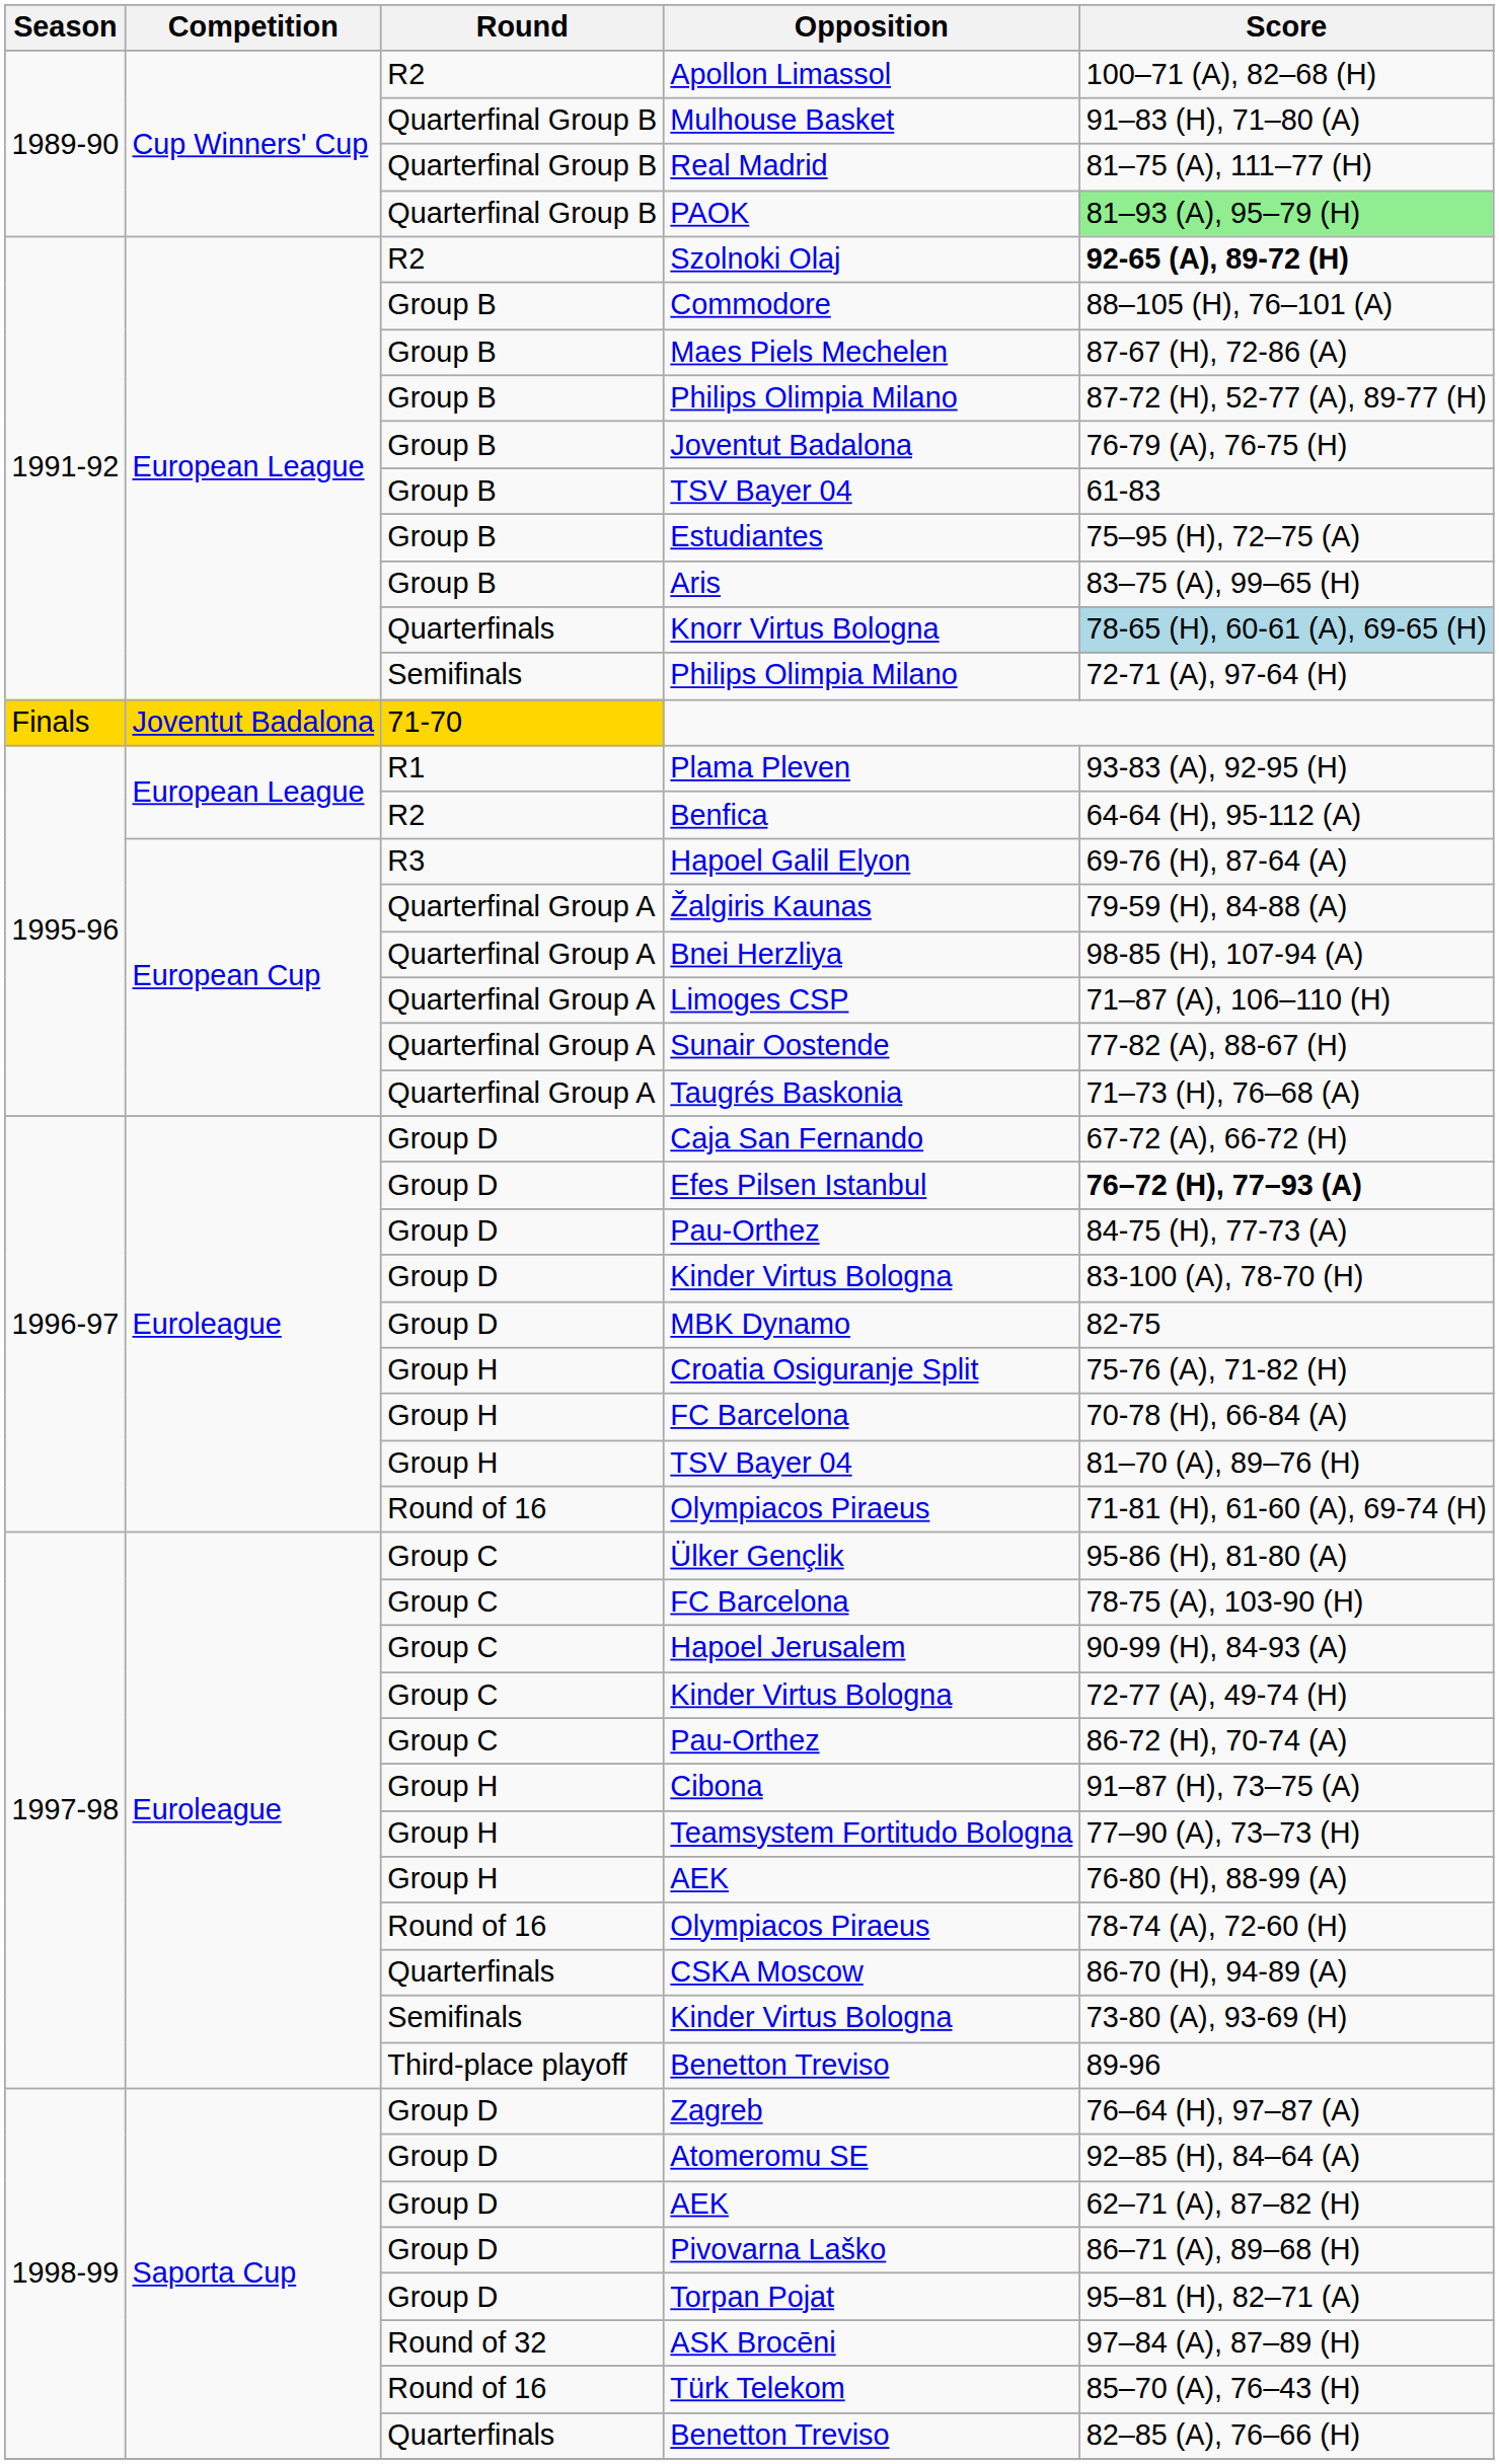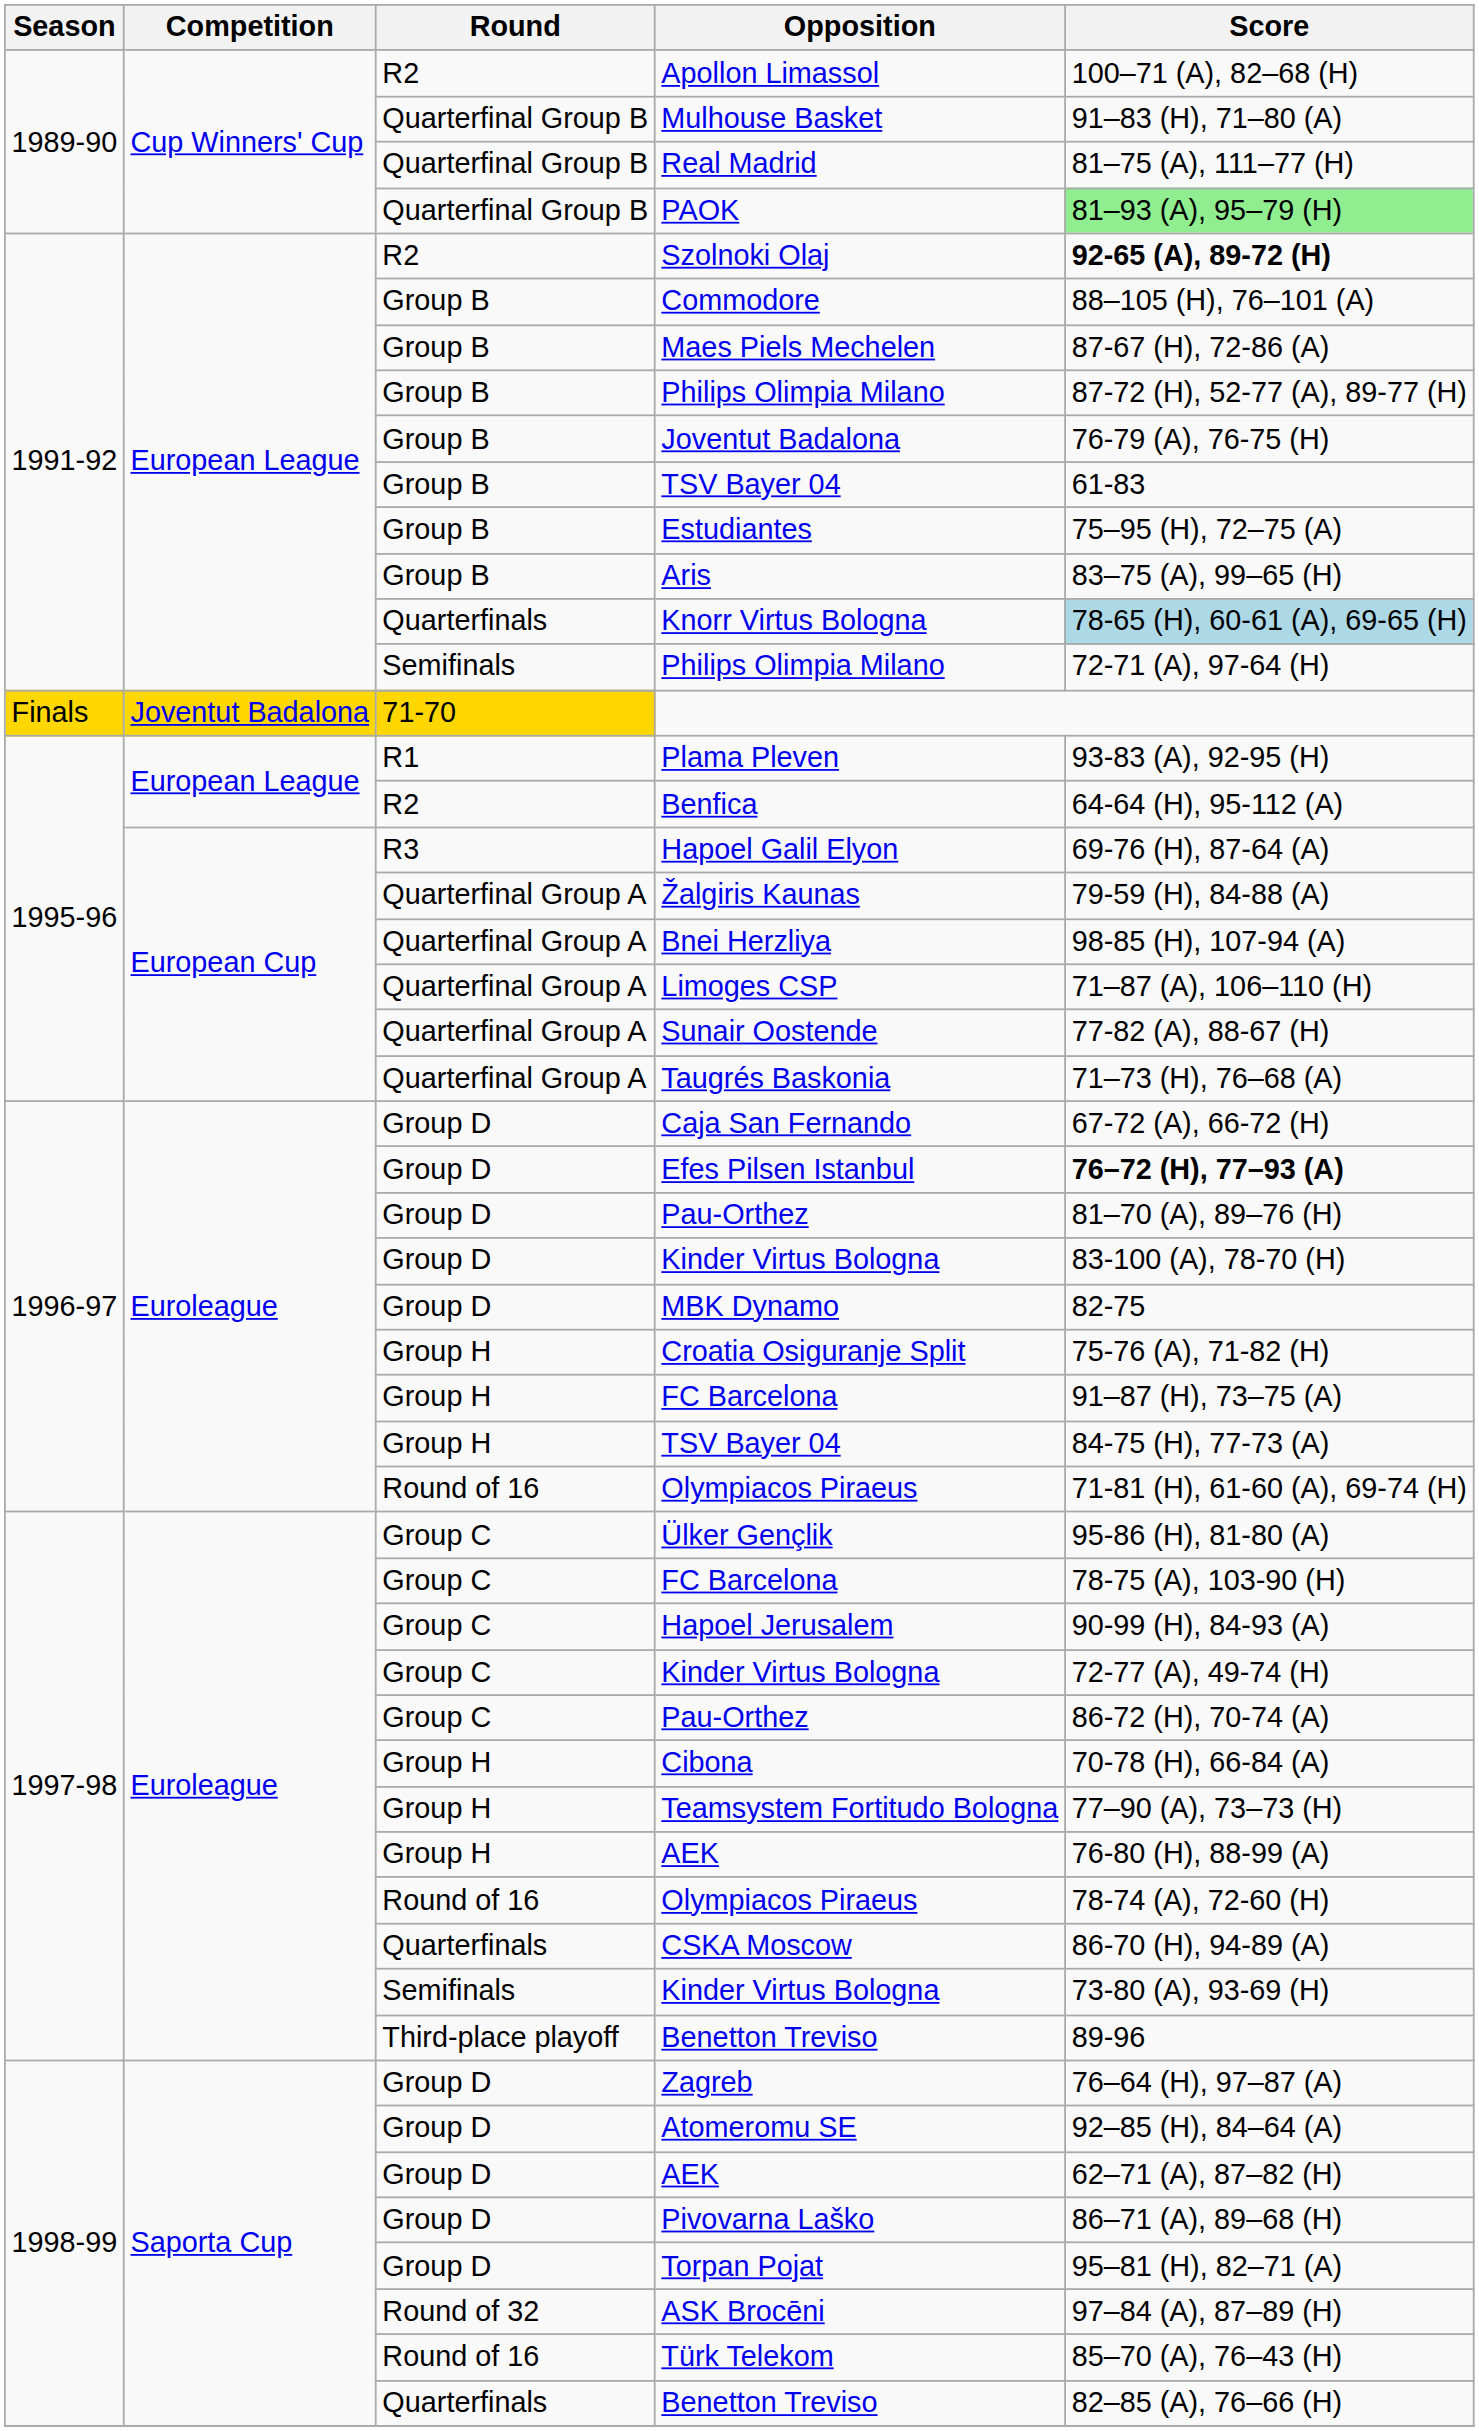 <table class="wikitable">
 <tr>
 <th>Season</th>
 <th>Competition</th>
 <th>Round</th>
 <th>Opposition</th>
 <th>Score</th>
 </tr>
 <tr>
 <td rowspan="4">1989-90</td>
 <td rowspan="4"><a href='#'>Cup Winners' Cup</a></td>
 <td>R2</td>
 <td> <a href='#'>Apollon Limassol</a></td>
 <td>100–71 (A), 82–68 (H)</td>
 </tr>
 <tr>
 <td>Quarterfinal Group B</td>
 <td> <a href='#'>Mulhouse Basket</a></td>
 <td>91–83 (H), 71–80 (A)</td>
 </tr>
 <tr>
 <td>Quarterfinal Group B</td>
 <td> <a href='#'>Real Madrid</a></td>
 <td>81–75 (A), 111–77 (H)</td>
 </tr>
 <tr>
 <td>Quarterfinal Group B</td>
 <td> <a href='#'>PAOK</a></td>
 <td style="background: lightgreen;">81–93 (A), 95–79 (H)</td>
 </tr>
 <tr>
 <td rowspan="11">1991-92</td>
 <td rowspan="11"><a href='#'>European League</a></td>
 <td>R2</td>
 <td> <a href='#'>Szolnoki Olaj</a></td>
 <td><strong>92-65 (A), 89-72 (H)</strong></td>
 </tr>
 <tr>
 <td>Group B</td>
 <td> <a href='#'>Commodore</a></td>
 <td>88–105 (H), 76–101 (A)</td>
 </tr>
 <tr>
 <td>Group B</td>
 <td> <a href='#'>Maes Piels Mechelen</a></td>
 <td>87-67 (H), 72-86 (A)</td>
 </tr>
 <tr>
 <td>Group B</td>
 <td> <a href='#'>Philips Olimpia Milano</a></td>
 <td>87-72 (H), 52-77 (A), 89-77 (H)</td>
 </tr>
 <tr>
 <td>Group B</td>
 <td> <a href='#'>Joventut Badalona</a></td>
 <td>76-79 (A), 76-75 (H)</td>
 </tr>
 <tr>
 <td>Group B</td>
 <td> <a href='#'>TSV Bayer 04</a></td>
 <td>61-83</td>
 </tr>
 <tr>
 <td>Group B</td>
 <td> <a href='#'>Estudiantes</a></td>
 <td>75–95 (H), 72–75 (A)</td>
 </tr>
 <tr>
 <td>Group B</td>
 <td> <a href='#'>Aris</a></td>
 <td>83–75 (A), 99–65 (H)</td>
 </tr>
 <tr>
 <td>Quarterfinals</td>
 <td> <a href='#'>Knorr Virtus Bologna</a></td>
 <td style="background: lightblue;">78-65 (H), 60-61 (A), 69-65 (H)</td>
 </tr>
 <tr>
 <td>Semifinals</td>
 <td> <a href='#'>Philips Olimpia Milano</a></td>
 <td>72-71 (A), 97-64 (H)</td>
 </tr>
 <tr>
 </tr>
 <tr bgcolor=gold>
 <td>Finals</td>
 <td> <a href='#'>Joventut Badalona</a></td>
 <td>71-70</td>
 </tr>
 <tr>
 <td rowspan="8">1995-96</td>
 <td rowspan="2"><a href='#'>European League</a></td>
 <td>R1</td>
 <td> <a href='#'>Plama Pleven</a></td>
 <td>93-83 (A), 92-95 (H)</td>
 </tr>
 <tr>
 <td>R2</td>
 <td> <a href='#'>Benfica</a></td>
 <td>64-64 (H), 95-112 (A)</td>
 </tr>
 <tr>
 <td rowspan="6"><a href='#'>European Cup</a></td>
 <td>R3</td>
 <td> <a href='#'>Hapoel Galil Elyon</a></td>
 <td>69-76 (H), 87-64 (A)</td>
 </tr>
 <tr>
 <td>Quarterfinal Group A</td>
 <td> <a href='#'>Žalgiris Kaunas</a></td>
 <td>79-59 (H), 84-88 (A)</td>
 </tr>
 <tr>
 <td>Quarterfinal Group A</td>
 <td> <a href='#'>Bnei Herzliya</a></td>
 <td>98-85 (H), 107-94 (A)</td>
 </tr>
 <tr>
 <td>Quarterfinal Group A</td>
 <td> <a href='#'>Limoges CSP</a></td>
 <td>71–87 (A), 106–110 (H)</td>
 </tr>
 <tr>
 <td>Quarterfinal Group A</td>
 <td> <a href='#'>Sunair Oostende</a></td>
 <td>77-82 (A), 88-67 (H)</td>
 </tr>
 <tr>
 <td>Quarterfinal Group A</td>
 <td> <a href='#'>Taugrés Baskonia</a></td>
 <td>71–73 (H), 76–68 (A)</td>
 </tr>
 <tr>
 <td rowspan="9">1996-97</td>
 <td rowspan="9"><a href='#'>Euroleague</a></td>
 <td>Group D</td>
 <td> <a href='#'>Caja San Fernando</a></td>
 <td>67-72 (A), 66-72 (H)</td>
 </tr>
 <tr>
 <td>Group D</td>
 <td> <a href='#'>Efes Pilsen Istanbul</a></td>
 <td><strong>76–72 (H), 77–93 (A)</strong></td>
 </tr>
 <tr>
 <td>Group D</td>
 <td> <a href='#'>Pau-Orthez</a></td>
-<td>84-75 (H), 77-73 (A)</td>
+<td>81–70 (A), 89–76 (H)</td>
 </tr>
 <tr>
 <td>Group D</td>
 <td> <a href='#'>Kinder Virtus Bologna</a></td>
 <td>83-100 (A), 78-70 (H)</td>
 </tr>
 <tr>
 <td>Group D</td>
 <td> <a href='#'>MBK Dynamo</a></td>
 <td>82-75</td>
 </tr>
 <tr>
 <td>Group H</td>
 <td> <a href='#'>Croatia Osiguranje Split</a></td>
 <td>75-76 (A), 71-82 (H)</td>
 </tr>
 <tr>
 <td>Group H</td>
 <td> <a href='#'>FC Barcelona</a></td>
-<td>70-78 (H), 66-84 (A)</td>
+<td>91–87 (H), 73–75 (A)</td>
 </tr>
 <tr>
 <td>Group H</td>
 <td> <a href='#'>TSV Bayer 04</a></td>
-<td>81–70 (A), 89–76 (H)</td>
+<td>84-75 (H), 77-73 (A)</td>
 </tr>
 <tr>
 <td>Round of 16</td>
 <td> <a href='#'>Olympiacos Piraeus</a></td>
 <td>71-81 (H), 61-60 (A), 69-74 (H)</td>
 </tr>
 <tr>
 <td rowspan="12">1997-98</td>
 <td rowspan="12"><a href='#'>Euroleague</a></td>
 <td>Group C</td>
 <td> <a href='#'>Ülker Gençlik</a></td>
 <td>95-86 (H), 81-80 (A)</td>
 </tr>
 <tr>
 <td>Group C</td>
 <td> <a href='#'>FC Barcelona</a></td>
 <td>78-75 (A), 103-90 (H)</td>
 </tr>
 <tr>
 <td>Group C</td>
 <td> <a href='#'>Hapoel Jerusalem</a></td>
 <td>90-99 (H), 84-93 (A)</td>
 </tr>
 <tr>
 <td>Group C</td>
 <td> <a href='#'>Kinder Virtus Bologna</a></td>
 <td>72-77 (A), 49-74 (H)</td>
 </tr>
 <tr>
 <td>Group C</td>
 <td> <a href='#'>Pau-Orthez</a></td>
 <td>86-72 (H), 70-74 (A)</td>
 </tr>
 <tr>
 <td>Group H</td>
 <td> <a href='#'>Cibona</a></td>
-<td>91–87 (H), 73–75 (A)</td>
+<td>70-78 (H), 66-84 (A)</td>
 </tr>
 <tr>
 <td>Group H</td>
 <td> <a href='#'>Teamsystem Fortitudo Bologna</a></td>
 <td>77–90 (A), 73–73 (H)</td>
 </tr>
 <tr>
 <td>Group H</td>
 <td> <a href='#'>AEK</a></td>
 <td>76-80 (H), 88-99 (A)</td>
 </tr>
 <tr>
 <td>Round of 16</td>
 <td> <a href='#'>Olympiacos Piraeus</a></td>
 <td>78-74 (A), 72-60 (H)</td>
 </tr>
 <tr>
 <td>Quarterfinals</td>
 <td> <a href='#'>CSKA Moscow</a></td>
 <td>86-70 (H), 94-89 (A)</td>
 </tr>
 <tr>
 <td>Semifinals</td>
 <td> <a href='#'>Kinder Virtus Bologna</a></td>
 <td>73-80 (A), 93-69 (H)</td>
 </tr>
 <tr>
 <td>Third-place playoff</td>
 <td> <a href='#'>Benetton Treviso</a></td>
 <td>89-96</td>
 </tr>
 <tr>
 <td rowspan="8">1998-99</td>
 <td rowspan="8"><a href='#'>Saporta Cup</a></td>
 <td>Group D</td>
 <td> <a href='#'>Zagreb</a></td>
 <td>76–64 (H), 97–87 (A)</td>
 </tr>
 <tr>
 <td>Group D</td>
 <td> <a href='#'>Atomeromu SE</a></td>
 <td>92–85 (H), 84–64 (A)</td>
 </tr>
 <tr>
 <td>Group D</td>
 <td> <a href='#'>AEK</a></td>
 <td>62–71 (A), 87–82 (H)</td>
 </tr>
 <tr>
 <td>Group D</td>
 <td> <a href='#'>Pivovarna Laško</a></td>
 <td>86–71 (A), 89–68 (H)</td>
 </tr>
 <tr>
 <td>Group D</td>
 <td> <a href='#'>Torpan Pojat</a></td>
 <td>95–81 (H), 82–71 (A)</td>
 </tr>
 <tr>
 <td>Round of 32</td>
 <td> <a href='#'>ASK Brocēni</a></td>
 <td>97–84 (A), 87–89 (H)</td>
 </tr>
 <tr>
 <td>Round of 16</td>
 <td> <a href='#'>Türk Telekom</a></td>
 <td>85–70 (A), 76–43 (H)</td>
 </tr>
 <tr>
 <td>Quarterfinals</td>
 <td> <a href='#'>Benetton Treviso</a></td>
 <td>82–85 (A), 76–66 (H)</td>
 </tr>
 <tr>
 </tr>
 </table>
